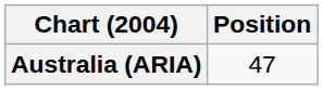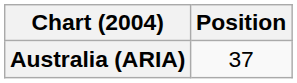 <table class="wikitable plainrowheaders" style="text-align:center">
 <tr>
 <th scope="col">Chart (2004)</th>
 <th scope="col">Position</th>
 </tr>
 <tr>
 <th scope="row">Australia (ARIA)</th>
-<td>47</td>
+<td>37</td>
 </tr>
 </table>
